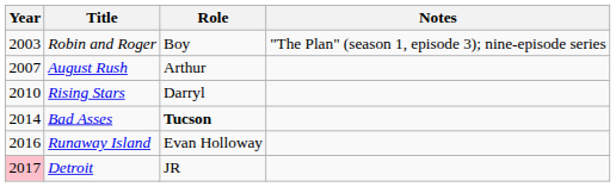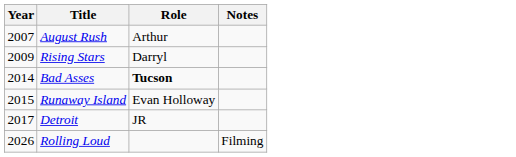 <table class="wikitable sortable">
 <tr>
 <th>Year</th>
 <th>Title</th>
 <th>Role</th>
 <th>Notes</th>
 </tr>
 <tr>
-<td>2003</td>
-<td><em>Robin and Roger</em></td>
-<td>Boy</td>
-<td>"The Plan" (season 1, episode 3); nine-episode series</td>
-</tr>
-<tr>
 <td>2007</td>
 <td><em><a href='#'>August Rush</a></em></td>
 <td>Arthur</td>
 <td></td>
 </tr>
 <tr>
-<td>2010</td>
+<td>2009</td>
 <td><em><a href='#'>Rising Stars</a></em></td>
 <td>Darryl</td>
 <td></td>
 </tr>
 <tr>
 <td>2014</td>
 <td><em><a href='#'>Bad Asses</a></em></td>
 <td><strong>Tucson</strong></td>
 <td></td>
 </tr>
 <tr>
-<td>2016</td>
+<td>2015</td>
 <td><em><a href='#'>Runaway Island</a></em></td>
 <td>Evan Holloway</td>
 <td></td>
 </tr>
 <tr>
-<td style="background: pink;">2017</td>
+<td>2017</td>
 <td><em><a href='#'>Detroit</a></em></td>
 <td>JR</td>
 <td></td>
 </tr>
+<tr>
+<td>2026</td>
+<td><a href='#'><em>Rolling Loud</em></a></td>
+<td></td>
+<td>Filming</td>
+</tr>
 </table>
